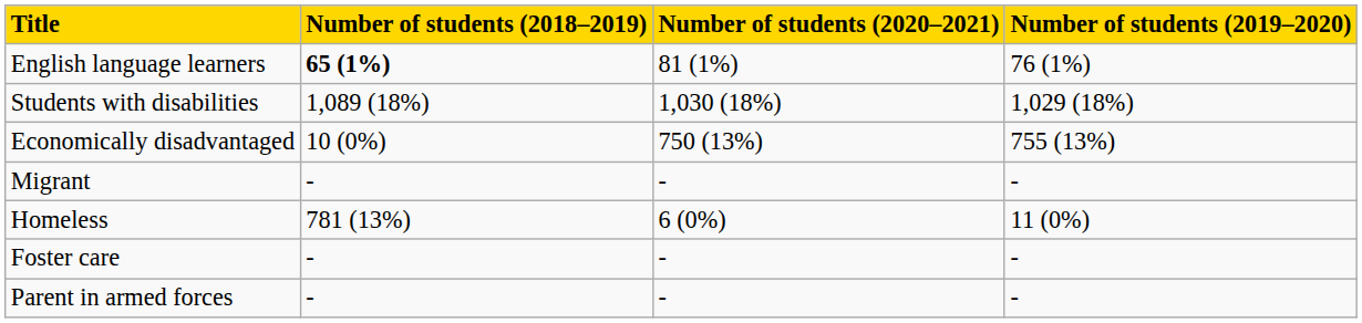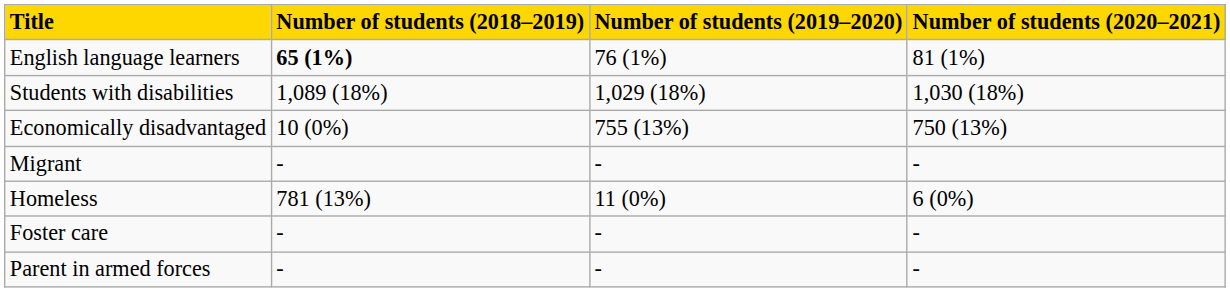 <table class="wikitable" style="font-size: 100%;" |>
 <tr>
 <td style="background:gold; color:black; text-align:left;"><strong>Title</strong></td>
 <td style="background:gold; color:black; text-align:left;"><strong>Number of students (2018–2019)</strong></td>
+<td style="background:gold; color:black; text-align:left;"><strong>Number of students (2019–2020)</strong></td>
 <td style="background:gold; color:black; text-align:left;"><strong>Number of students (2020–2021)</strong></td>
-<td style="background:gold; color:black; text-align:left;"><strong>Number of students (2019–2020)</strong></td>
 </tr>
 <tr>
 <td>English language learners</td>
 <td><strong>65 (1%)</strong></td>
+<td>76 (1%)</td>
 <td>81 (1%)</td>
-<td>76 (1%)</td>
 </tr>
 <tr>
 <td>Students with disabilities</td>
 <td>1,089 (18%)</td>
+<td>1,029 (18%)</td>
 <td>1,030 (18%)</td>
-<td>1,029 (18%)</td>
 </tr>
 <tr>
 <td>Economically disadvantaged</td>
 <td>10 (0%)</td>
+<td>755 (13%)</td>
 <td>750 (13%)</td>
-<td>755 (13%)</td>
 </tr>
 <tr>
 <td>Migrant</td>
 <td>-</td>
 <td>-</td>
 <td>-</td>
 </tr>
 <tr>
 <td>Homeless</td>
 <td>781 (13%)</td>
+<td>11 (0%)</td>
 <td>6 (0%)</td>
-<td>11 (0%)</td>
 </tr>
 <tr>
 <td>Foster care</td>
 <td>-</td>
 <td>-</td>
 <td>-</td>
 </tr>
 <tr>
 <td>Parent in armed forces</td>
 <td>-</td>
 <td>-</td>
 <td>-</td>
 </tr>
 </table>
